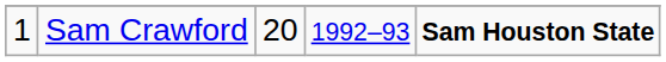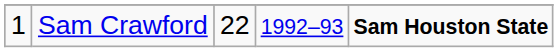 <table class="wikitable">
 <tr>
 </tr>
 <tr>
 <td>1</td>
 <td><a href='#'>Sam Crawford</a></td>
-<td>20</td>
+<td>22</td>
 <td style="font-size:80%;"><a href='#'>1992–93</a></td>
 <td style="font-size:80%;"><strong>Sam Houston State</strong></td>
 </tr>
 </table>
